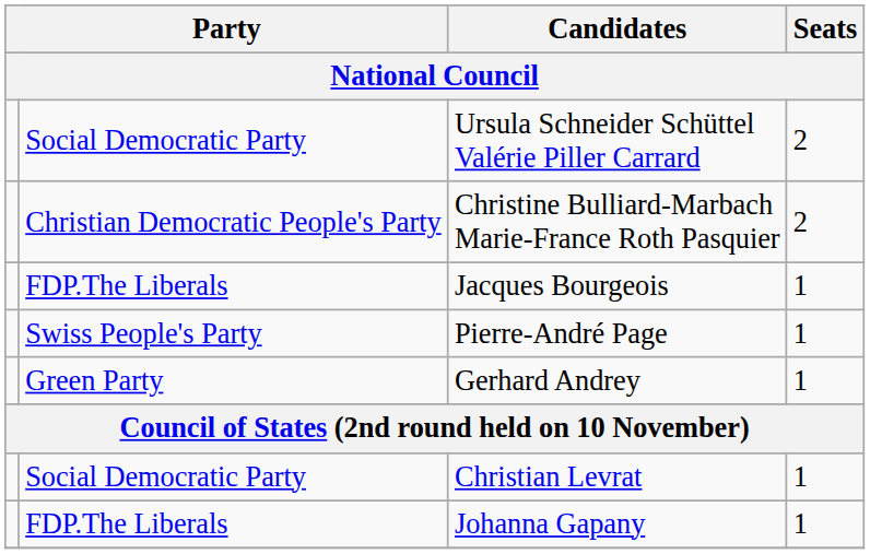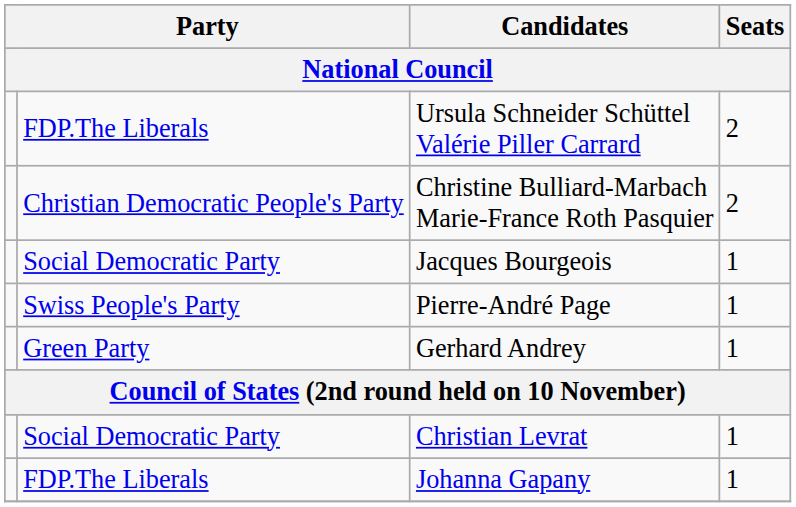 <table class="wikitable" style="font-size:95%;">
 <tr>
 <th colspan=2>Party</th>
 <th>Candidates</th>
 <th>Seats</th>
 </tr>
 <tr>
 <th colspan=6><a href='#'>National Council</a></th>
 </tr>
 <tr>
 <td bgcolor=></td>
-<td align=left><a href='#'>Social Democratic Party</a></td>
+<td align=left><a href='#'>FDP.The Liberals</a></td>
 <td>Ursula Schneider Schüttel<br><a href='#'>Valérie Piller Carrard</a></td>
 <td>2</td>
 </tr>
 <tr>
 <td bgcolor=></td>
 <td align=left><a href='#'>Christian Democratic People's Party</a></td>
 <td>Christine Bulliard-Marbach<br>Marie-France Roth Pasquier</td>
 <td>2</td>
 </tr>
 <tr>
 <td bgcolor=></td>
-<td align=left><a href='#'>FDP.The Liberals</a></td>
+<td align=left><a href='#'>Social Democratic Party</a></td>
 <td>Jacques Bourgeois</td>
 <td>1</td>
 </tr>
 <tr>
 <td bgcolor=></td>
 <td align=left><a href='#'>Swiss People's Party</a></td>
 <td>Pierre-André Page</td>
 <td>1</td>
 </tr>
 <tr>
 <td bgcolor=></td>
 <td align=left><a href='#'>Green Party</a></td>
 <td>Gerhard Andrey</td>
 <td>1</td>
 </tr>
 <tr>
 <th colspan=6><a href='#'>Council of States</a> (2nd round held on 10 November)</th>
 </tr>
 <tr>
 <td bgcolor=></td>
 <td align=left><a href='#'>Social Democratic Party</a></td>
 <td><a href='#'>Christian Levrat</a></td>
 <td>1</td>
 </tr>
 <tr>
 <td bgcolor=></td>
 <td align=left><a href='#'>FDP.The Liberals</a></td>
 <td><a href='#'>Johanna Gapany</a></td>
 <td>1</td>
 </tr>
 <tr>
 </tr>
 </table>
